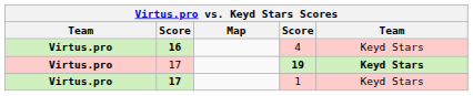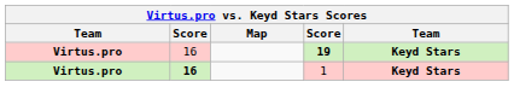 <table class="wikitable" style="text-align: center;">
 <tr>
 <th colspan=5><a href='#'>Virtus.pro</a> vs.  Keyd Stars Scores</th>
 </tr>
 <tr>
 <th width="181px">Team</th>
 <th width="20px">Score</th>
 <th width="100px">Map</th>
 <th width="20px">Score</th>
 <th width="181px">Team</th>
 </tr>
 <tr>
-<td style="background: #D0F0C0;"><strong>Virtus.pro</strong></td>
-<td style="background: #D0F0C0;"><strong>16</strong></td>
-<td></td>
-<td style="background: #FFCCCC;">4</td>
-<td style="background: #FFCCCC;">Keyd Stars</td>
-</tr>
-<tr>
 <td style="background: #FFCCCC;"><strong>Virtus.pro</strong></td>
-<td style="background: #FFCCCC;">17</td>
+<td style="background: #FFCCCC;">16</td>
 <td></td>
 <td style="background: #D0F0C0;"><strong>19</strong></td>
 <td style="background: #D0F0C0;"><strong>Keyd Stars</strong></td>
 </tr>
 <tr>
 <td style="background: #D0F0C0;"><strong>Virtus.pro</strong></td>
-<td style="background: #D0F0C0;"><strong>17</strong></td>
+<td style="background: #D0F0C0;"><strong>16</strong></td>
 <td></td>
 <td style="background: #FFCCCC;">1</td>
-<td style="background: #FFCCCC;">Keyd Stars</td>
+<td style="background: #FFCCCC;"><strong>Keyd Stars</strong></td>
 </tr>
 </table>
